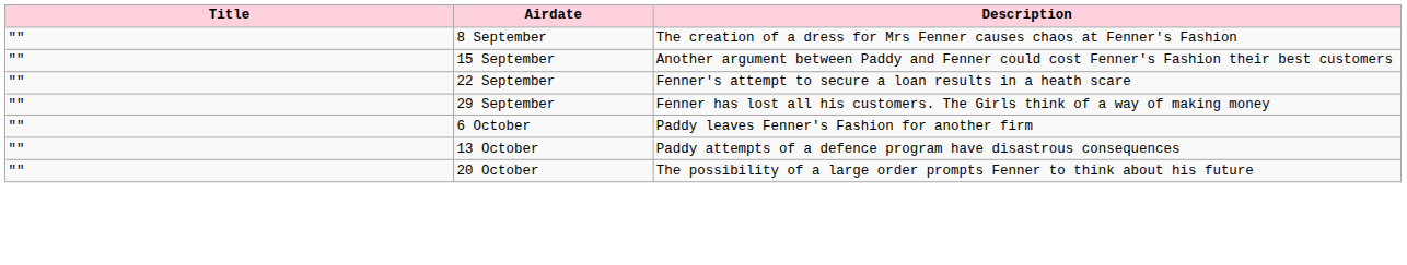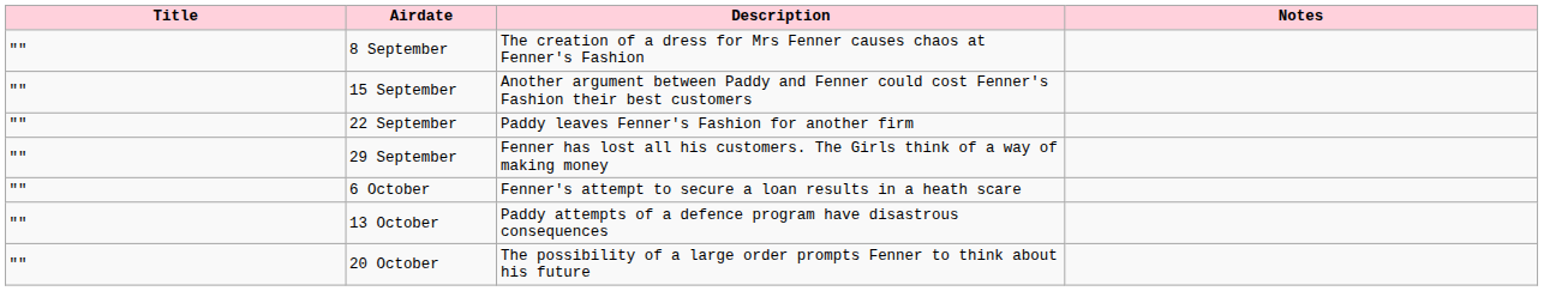 <table class="wikitable" style="font-size:94%;">
 <tr>
 <th style="background:#ffd1dc; width:18%;">Title</th>
 <th style="background:#ffd1dc; width:8%;">Airdate</th>
 <th style="background:#ffd1dc; width:30%;">Description</th>
+<th style="background:#ffd1dc; width:25%;">Notes</th>
 </tr>
 <tr>
 <td>""</td>
 <td>8 September</td>
 <td>The creation of a dress for Mrs Fenner causes chaos at Fenner's Fashion</td>
+<td></td>
 </tr>
 <tr>
 <td>""</td>
 <td>15 September</td>
 <td>Another argument between Paddy and Fenner could cost Fenner's Fashion their best customers</td>
+<td></td>
 </tr>
 <tr>
 <td>""</td>
 <td>22 September</td>
-<td>Fenner's attempt to secure a loan results in a heath scare</td>
+<td>Paddy leaves Fenner's Fashion for another firm</td>
+<td></td>
 </tr>
 <tr>
 <td>""</td>
 <td>29 September</td>
 <td>Fenner has lost all his customers. The Girls think of a way of making money</td>
+<td></td>
 </tr>
 <tr>
 <td>""</td>
 <td>6 October</td>
-<td>Paddy leaves Fenner's Fashion for another firm</td>
+<td>Fenner's attempt to secure a loan results in a heath scare</td>
+<td></td>
 </tr>
 <tr>
 <td>""</td>
 <td>13 October</td>
 <td>Paddy attempts of a defence program have disastrous consequences</td>
+<td></td>
 </tr>
 <tr>
 <td>""</td>
 <td>20 October</td>
 <td>The possibility of a large order prompts Fenner to think about his future</td>
+<td></td>
 </tr>
 </table>
